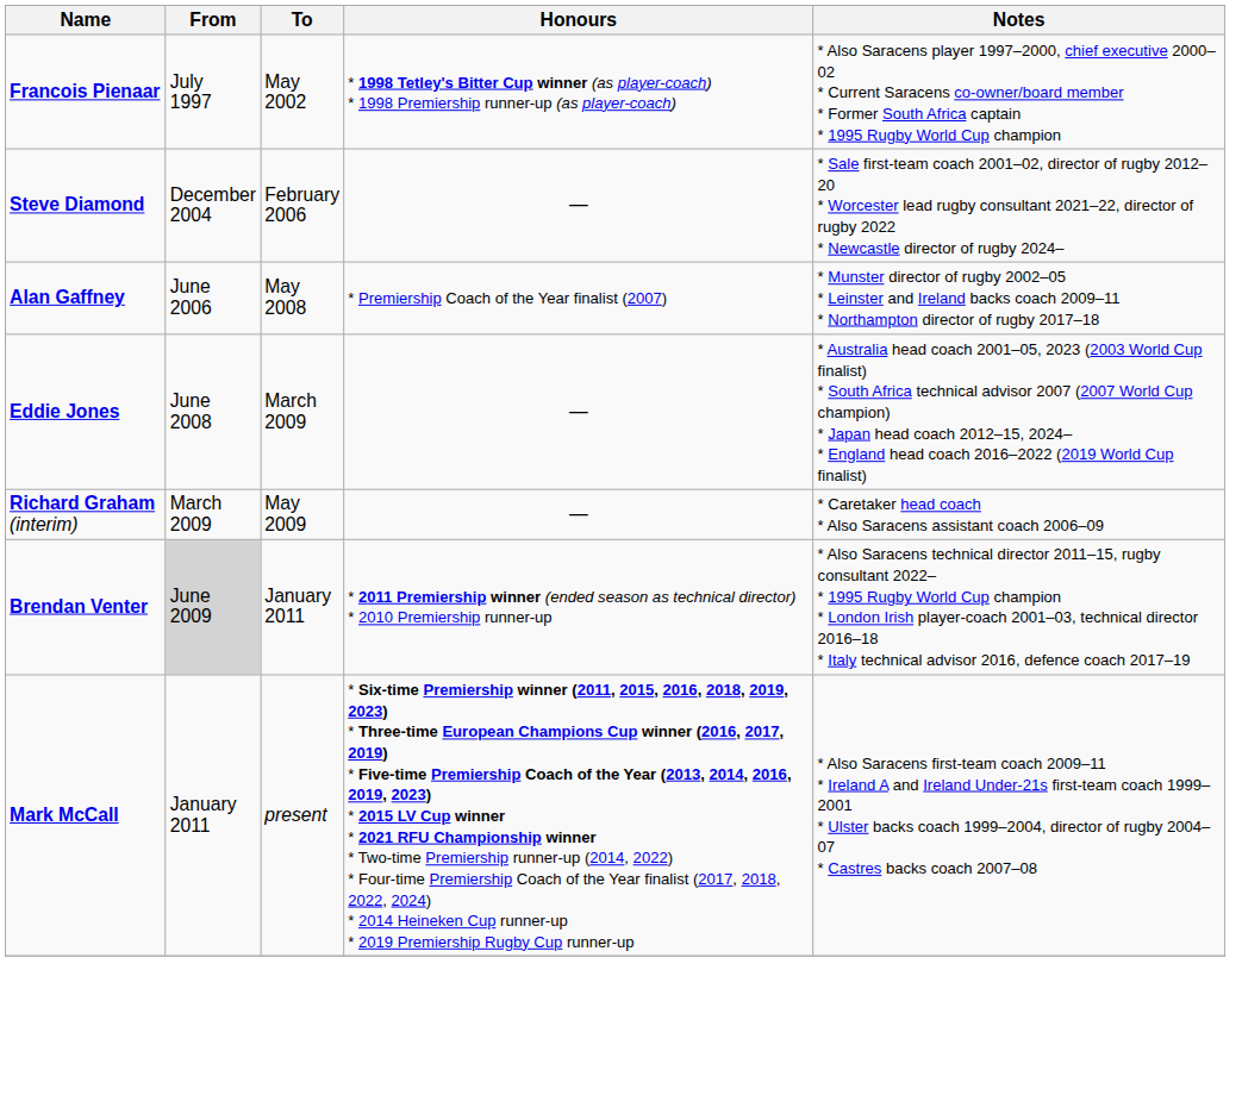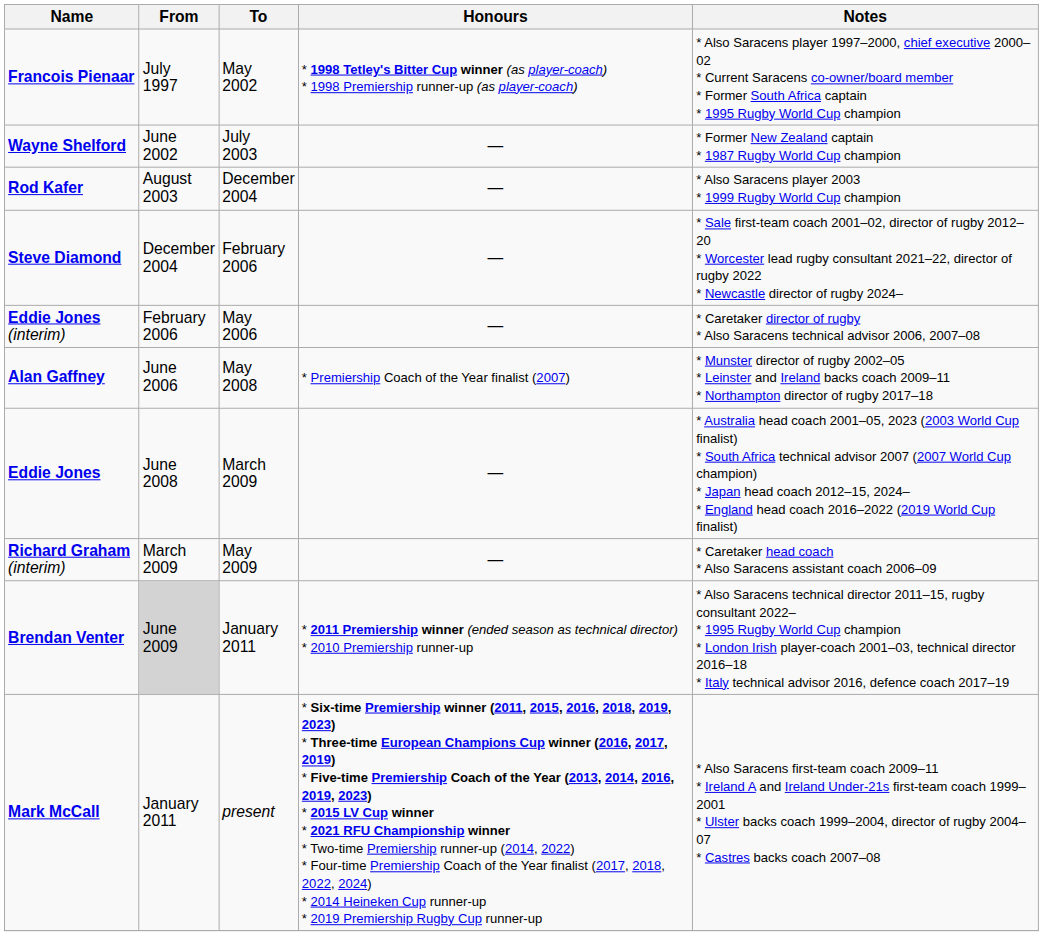 <table class="wikitable sortable sticky-header" style="text-align: center">
 <tr>
 <th width=130>Name</th>
 <th width=45>From</th>
 <th width=45>To</th>
 <th width=395>Honours</th>
 <th width=345>Notes</th>
 </tr>
 <tr>
 <td align=left> <strong><a href='#'>Francois Pienaar</a></strong></td>
 <td align=left>July<br>1997</td>
 <td align=left>May<br>2002</td>
 <td align=left><small>* <strong><a href='#'>1998 Tetley's Bitter Cup</a> winner</strong> <em>(as <a href='#'>player-coach</a>)</em><br>* <a href='#'>1998 Premiership</a> runner-up <em>(as <a href='#'>player-coach</a>)</em></small></td>
 <td align=left><small>* Also Saracens player 1997–2000, <a href='#'>chief executive</a> 2000–02<br>* Current Saracens <a href='#'>co-owner/board member</a><br>* Former <a href='#'>South Africa</a> captain<br>* <a href='#'>1995 Rugby World Cup</a> champion</small></td>
 </tr>
 <tr>
+<td align=left> <strong><a href='#'>Wayne Shelford</a></strong></td>
+<td align=left>June<br>2002</td>
+<td align=left>July<br>2003</td>
+<td align=center>—</td>
+<td align=left><small>* Former <a href='#'>New Zealand</a> captain<br>* <a href='#'>1987 Rugby World Cup</a> champion</small></td>
+</tr>
+<tr>
+<td align=left> <strong><a href='#'>Rod Kafer</a></strong></td>
+<td align=left>August<br>2003</td>
+<td align=left>December<br>2004</td>
+<td align=center>—</td>
+<td align=left><small>* Also Saracens player 2003<br>* <a href='#'>1999 Rugby World Cup</a> champion</small></td>
+</tr>
+<tr>
 <td align=left> <strong><a href='#'>Steve Diamond</a></strong></td>
 <td align=left>December<br>2004</td>
 <td align=left>February<br>2006</td>
 <td align=center>—</td>
 <td align=left><small>* <a href='#'>Sale</a> first-team coach 2001–02, director of rugby 2012–20<br>* <a href='#'>Worcester</a> lead rugby consultant 2021–22, director of rugby 2022<br>* <a href='#'>Newcastle</a> director of rugby 2024–</small></td>
+</tr>
+<tr>
+<td align=left> <strong><a href='#'>Eddie Jones</a></strong> <em>(interim)</em></td>
+<td align=left>February<br>2006</td>
+<td align=left>May<br>2006</td>
+<td align=center>—</td>
+<td align=left><small>* Caretaker <a href='#'>director of rugby</a><br>* Also Saracens technical advisor 2006, 2007–08</small></td>
 </tr>
 <tr>
 <td align=left> <strong><a href='#'>Alan Gaffney</a></strong></td>
 <td align=left>June<br>2006</td>
 <td align=left>May<br>2008</td>
 <td align=left><small>* <a href='#'>Premiership</a> Coach of the Year finalist (<a href='#'>2007</a>)</small></td>
 <td align=left><small>* <a href='#'>Munster</a> director of rugby 2002–05<br>* <a href='#'>Leinster</a> and <a href='#'>Ireland</a> backs coach 2009–11<br>* <a href='#'>Northampton</a> director of rugby 2017–18</small></td>
 </tr>
 <tr>
 <td align=left> <strong><a href='#'>Eddie Jones</a></strong></td>
 <td align=left>June<br>2008</td>
 <td align=left>March<br>2009</td>
 <td align=center>—</td>
 <td align=left><small>* <a href='#'>Australia</a> head coach 2001–05, 2023 (<a href='#'>2003 World Cup</a> finalist)<br>* <a href='#'>South Africa</a> technical advisor 2007 (<a href='#'>2007 World Cup</a> champion)<br>* <a href='#'>Japan</a> head coach 2012–15, 2024–<br>* <a href='#'>England</a> head coach 2016–2022 (<a href='#'>2019 World Cup</a> finalist)</small></td>
 </tr>
 <tr>
 <td align=left> <strong><a href='#'>Richard Graham</a></strong> <em>(interim)</em></td>
 <td align=left>March<br>2009</td>
 <td align=left>May<br>2009</td>
 <td align=center>—</td>
 <td align=left><small>* Caretaker <a href='#'>head coach</a><br>* Also Saracens assistant coach 2006–09</small></td>
 </tr>
 <tr>
 <td align=left> <strong><a href='#'>Brendan Venter</a></strong></td>
 <td align=left style="background: lightgrey;">June<br>2009</td>
 <td align=left>January<br>2011</td>
 <td align=left><small>* <strong><a href='#'>2011 Premiership</a> winner</strong> <em>(ended season as technical director)</em><br>* <a href='#'>2010 Premiership</a> runner-up</small></td>
 <td align=left><small>* Also Saracens technical director 2011–15, rugby consultant 2022–<br>* <a href='#'>1995 Rugby World Cup</a> champion<br>* <a href='#'>London Irish</a> player-coach 2001–03, technical director 2016–18<br>* <a href='#'>Italy</a> technical advisor 2016, defence coach 2017–19</small></td>
 </tr>
 <tr>
 <td align=left> <strong><a href='#'>Mark McCall</a></strong></td>
 <td align=left>January<br>2011</td>
 <td align=left><em>present</em></td>
 <td align=left><small>* <strong>Six-time <a href='#'>Premiership</a> winner (<a href='#'>2011</a>, <a href='#'>2015</a>, <a href='#'>2016</a>, <a href='#'>2018</a>, <a href='#'>2019</a>, <a href='#'>2023</a>)</strong><br>* <strong>Three-time <a href='#'>European Champions Cup</a> winner (<a href='#'>2016</a>, <a href='#'>2017</a>, <a href='#'>2019</a>)</strong><br>* <strong>Five-time <a href='#'>Premiership</a> Coach of the Year (<a href='#'>2013</a>, <a href='#'>2014</a>, <a href='#'>2016</a>, <a href='#'>2019</a>, <a href='#'>2023</a>)</strong><br>* <strong><a href='#'>2015 LV Cup</a> winner</strong><br>* <strong><a href='#'>2021 RFU Championship</a> winner</strong><br>* Two-time <a href='#'>Premiership</a> runner-up (<a href='#'>2014</a>, <a href='#'>2022</a>)<br>* Four-time <a href='#'>Premiership</a> Coach of the Year finalist (<a href='#'>2017</a>, <a href='#'>2018</a>, <a href='#'>2022</a>, <a href='#'>2024</a>)<br>* <a href='#'>2014 Heineken Cup</a> runner-up<br>* <a href='#'>2019 Premiership Rugby Cup</a> runner-up</small></td>
 <td align=left><small>* Also Saracens first-team coach 2009–11<br>* <a href='#'>Ireland A</a> and <a href='#'>Ireland Under-21s</a> first-team coach 1999–2001<br>* <a href='#'>Ulster</a> backs coach 1999–2004, director of rugby 2004–07<br>* <a href='#'>Castres</a> backs coach 2007–08</small></td>
 </tr>
 <tr>
 </tr>
 </table>
